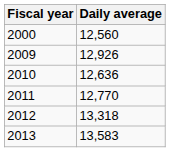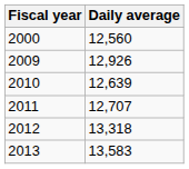 <table class="wikitable">
 <tr>
 <th>Fiscal year</th>
 <th>Daily average</th>
 </tr>
 <tr>
 <td>2000</td>
 <td>12,560</td>
 </tr>
 <tr>
 <td>2009</td>
 <td>12,926</td>
 </tr>
 <tr>
 <td>2010</td>
-<td>12,636</td>
+<td>12,639</td>
 </tr>
 <tr>
 <td>2011</td>
-<td>12,770</td>
+<td>12,707</td>
 </tr>
 <tr>
 <td>2012</td>
 <td>13,318</td>
 </tr>
 <tr>
 <td>2013</td>
 <td>13,583</td>
 </tr>
 </table>
